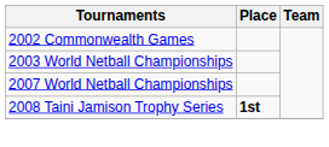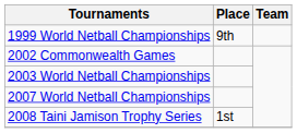 <table class="wikitable collapsible">
 <tr>
 <th>Tournaments</th>
 <th>Place</th>
 <th>Team</th>
+</tr>
+<tr>
+<td><a href='#'>1999 World Netball Championships</a></td>
+<td>9th</td>
+<td></td>
 </tr>
 <tr>
 <td><a href='#'>2002 Commonwealth Games</a></td>
 <td></td>
 <td rowspan="4"></td>
 </tr>
 <tr>
 <td><a href='#'>2003 World Netball Championships</a></td>
 <td></td>
 </tr>
 <tr>
 <td><a href='#'>2007 World Netball Championships</a></td>
 <td></td>
 </tr>
 <tr>
 <td><a href='#'>2008 Taini Jamison Trophy Series</a></td>
-<td><strong>1st</strong></td>
+<td>1st</td>
 </tr>
 <tr>
 </tr>
 </table>
